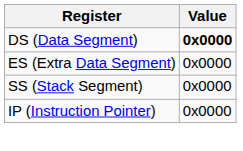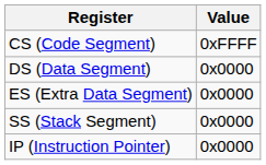 <table class="wikitable">
 <tr>
 <th>Register</th>
 <th>Value</th>
 </tr>
 <tr>
+<td>CS (<a href='#'>Code Segment</a>)</td>
+<td>0xFFFF</td>
+</tr>
+<tr>
 <td>DS (<a href='#'>Data Segment</a>)</td>
-<td><strong>0x0000</strong></td>
+<td>0x0000</td>
 </tr>
 <tr>
 <td>ES (Extra <a href='#'>Data Segment</a>)</td>
 <td>0x0000</td>
 </tr>
 <tr>
 <td>SS (<a href='#'>Stack</a> Segment)</td>
 <td>0x0000</td>
 </tr>
 <tr>
 <td>IP (<a href='#'>Instruction Pointer</a>)</td>
 <td>0x0000</td>
 </tr>
 </table>
